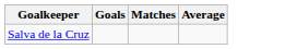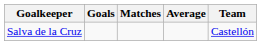 <table class="wikitable">
 <tr>
 <th>Goalkeeper</th>
 <th>Goals</th>
 <th>Matches</th>
 <th>Average</th>
+<th>Team</th>
 </tr>
 <tr>
 <td> <a href='#'>Salva de la Cruz</a></td>
 <td></td>
 <td></td>
 <td></td>
+<td><a href='#'>Castellón</a></td>
 </tr>
 </table>
